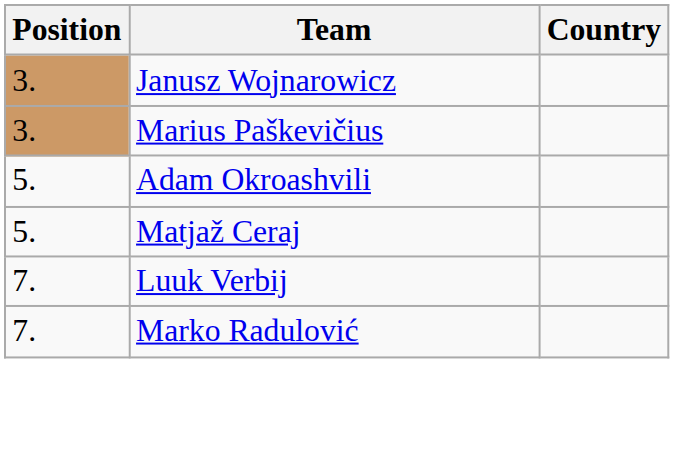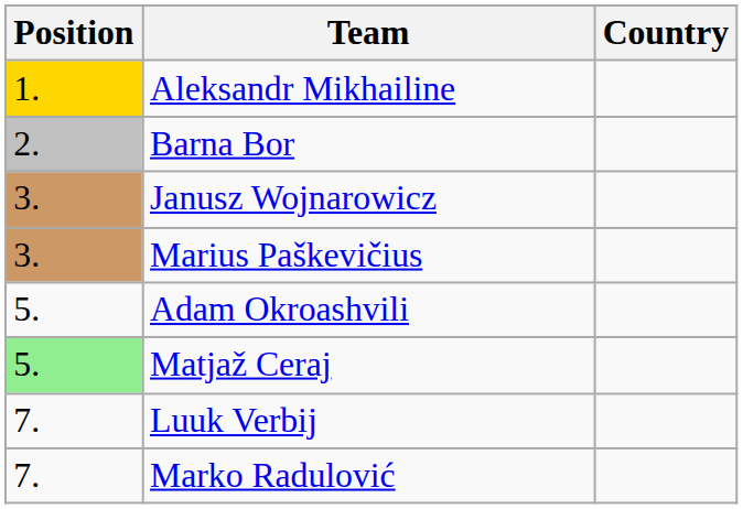 <table class=wikitable>
 <tr>
 <th width=10>Position</th>
 <th width=200>Team</th>
 <th>Country</th>
+</tr>
+<tr>
+<td bgcolor=gold>1.</td>
+<td><a href='#'>Aleksandr Mikhailine</a></td>
+<td></td>
+</tr>
+<tr>
+<td bgcolor="silver">2.</td>
+<td><a href='#'>Barna Bor</a></td>
+<td></td>
 </tr>
 <tr>
 <td bgcolor="CC9966">3.</td>
 <td><a href='#'>Janusz Wojnarowicz</a></td>
 <td></td>
 </tr>
 <tr>
 <td bgcolor="CC9966">3.</td>
 <td><a href='#'>Marius Paškevičius</a></td>
 <td></td>
 </tr>
 <tr>
 <td>5.</td>
 <td><a href='#'>Adam Okroashvili</a></td>
 <td></td>
 </tr>
 <tr>
-<td>5.</td>
+<td style="background: lightgreen;">5.</td>
 <td><a href='#'>Matjaž Ceraj</a></td>
 <td></td>
 </tr>
 <tr>
 <td>7.</td>
 <td><a href='#'>Luuk Verbij</a></td>
 <td></td>
 </tr>
 <tr>
 <td>7.</td>
 <td><a href='#'>Marko Radulović</a></td>
 <td></td>
 </tr>
 </table>
